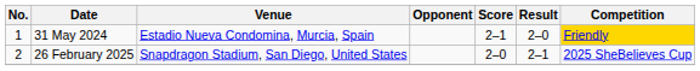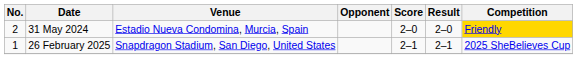 <table class="wikitable sortable">
 <tr>
 <th scope="col">No.</th>
 <th scope="col">Date</th>
 <th scope="col">Venue</th>
 <th scope="col">Opponent</th>
 <th scope="col">Score</th>
 <th scope="col">Result</th>
 <th scope="col">Competition</th>
 </tr>
 <tr>
-<td style="text-align:center">1</td>
+<td style="text-align:center">2</td>
 <td>31 May 2024</td>
 <td><a href='#'>Estadio Nueva Condomina</a>, <a href='#'>Murcia</a>, <a href='#'>Spain</a></td>
 <td></td>
-<td style="text-align:center">2–1</td>
+<td style="text-align:center">2–0</td>
 <td style="text-align:center">2–0</td>
 <td style="background: gold;"><a href='#'>Friendly</a></td>
 </tr>
 <tr>
-<td style="text-align:center">2</td>
+<td style="text-align:center">1</td>
 <td>26 February 2025</td>
 <td><a href='#'>Snapdragon Stadium</a>, <a href='#'>San Diego</a>, <a href='#'>United States</a></td>
 <td></td>
-<td style="text-align:center">2–0</td>
+<td style="text-align:center">2–1</td>
 <td style="text-align:center">2–1</td>
 <td><a href='#'>2025 SheBelieves Cup</a></td>
 </tr>
 <tr>
 </tr>
 </table>
